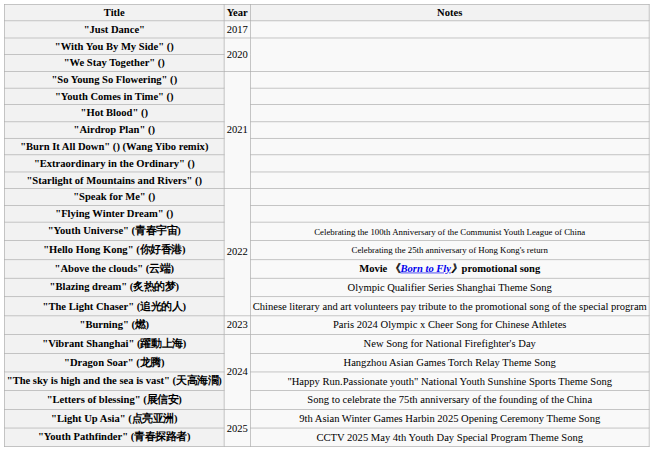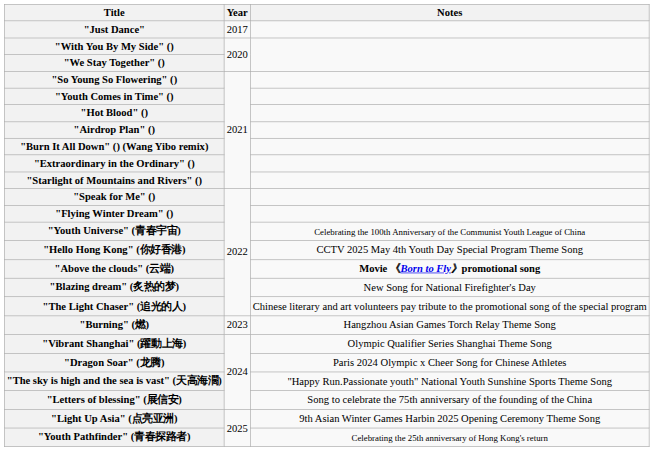 <table class="wikitable plainrowheaders" style="text-align:center;">
 <tr>
 <th scope="col">Title</th>
 <th scope="col">Year</th>
 <th scope="col">Notes</th>
 </tr>
 <tr>
 <th scope="row">"Just Dance"</th>
 <td>2017</td>
 <td></td>
 </tr>
 <tr>
 <th scope="row">"With You By My Side" ()</th>
 <td rowspan="2">2020</td>
 <td rowspan="2"></td>
 </tr>
 <tr>
 <th scope="row">"We Stay Together" ()</th>
 </tr>
 <tr>
 <th scope="row">"So Young So Flowering" ()</th>
 <td rowspan="7">2021</td>
 <td></td>
 </tr>
 <tr>
 <th scope="row">"Youth Comes in Time" ()</th>
 <td></td>
 </tr>
 <tr>
 <th scope="row">"Hot Blood" ()</th>
 <td></td>
 </tr>
 <tr>
 <th scope="row">"Airdrop Plan" ()</th>
 <td></td>
 </tr>
 <tr>
 <th scope="row">"Burn It All Down" () (Wang Yibo remix)</th>
 <td></td>
 </tr>
 <tr>
 <th scope="row">"Extraordinary in the Ordinary" ()</th>
 <td></td>
 </tr>
 <tr>
 <th scope="row">"Starlight of Mountains and Rivers" ()</th>
 <td></td>
 </tr>
 <tr>
 <th scope="row">"Speak for Me" ()</th>
 <td rowspan="7">2022</td>
 <td></td>
 </tr>
 <tr>
 <th scope="row">"Flying Winter Dream" ()</th>
 <td></td>
 </tr>
 <tr>
 <th scope="row">"Youth Universe" (青春宇宙)</th>
 <td><small>Celebrating the 100th Anniversary of the Communist Youth League of China</small></td>
 </tr>
 <tr>
 <th scope="row">"Hello Hong Kong" (你好香港)</th>
-<td><small>Celebrating the 25th anniversary of Hong Kong's return</small></td>
+<td>CCTV 2025 May 4th Youth Day Special Program Theme Song </td>
 </tr>
 <tr>
 <th scope="row">"Above the clouds" (云端)</th>
 <td><strong>Movie 《<em><a href='#'>Born to Fly</a>》</em>promotional song</strong></td>
 </tr>
 <tr>
 <th scope="row">"Blazing dream" (炙热的梦)</th>
-<td>Olympic Qualifier Series Shanghai Theme Song </td>
+<td>New Song for National Firefighter's Day</td>
 </tr>
 <tr>
 <th scope="row">"The Light Chaser" (追光的人)</th>
 <td>Chinese literary and art volunteers pay tribute to the promotional song of the special program</td>
 </tr>
 <tr>
 <th scope="row">"Burning" (燃)</th>
 <td>2023</td>
-<td>Paris 2024 Olympic x Cheer Song for Chinese Athletes </td>
+<td>Hangzhou Asian Games Torch Relay Theme Song</td>
 </tr>
 <tr>
 <th scope="row">"Vibrant Shanghai" (躍動上海)</th>
 <td rowspan="4">2024</td>
-<td>New Song for National Firefighter's Day</td>
+<td>Olympic Qualifier Series Shanghai Theme Song </td>
 </tr>
 <tr>
 <th scope="row">"Dragon Soar" (龙腾)</th>
-<td>Hangzhou Asian Games Torch Relay Theme Song</td>
+<td>Paris 2024 Olympic x Cheer Song for Chinese Athletes </td>
 </tr>
 <tr>
 <th scope="row">"The sky is high and the sea is vast" (天高海濶)</th>
 <td>"Happy Run.Passionate youth" National Youth Sunshine Sports Theme Song </td>
 </tr>
 <tr>
 <th scope="row">"Letters of blessing" (展信安)</th>
 <td>Song to celebrate the 75th anniversary of the founding of the China</td>
 </tr>
 <tr>
 <th scope="row">"Light Up Asia" (点亮亚洲)</th>
 <td rowspan="2">2025</td>
 <td>9th Asian Winter Games Harbin 2025 Opening Ceremony Theme Song </td>
 </tr>
 <tr>
 <th scope="row">"Youth Pathfinder"  (青春探路者)</th>
-<td>CCTV 2025 May 4th Youth Day Special Program Theme Song </td>
+<td><small>Celebrating the 25th anniversary of Hong Kong's return</small></td>
 </tr>
 </table>
